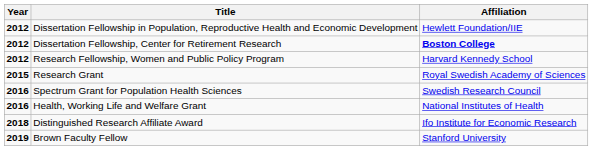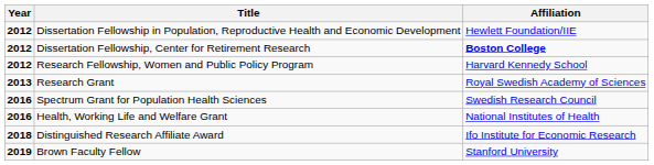 <table class="wikitable">
 <tr>
 <th>Year</th>
 <th>Title</th>
 <th>Affiliation</th>
 </tr>
 <tr>
 <td><strong>2012</strong></td>
 <td>Dissertation Fellowship in Population, Reproductive Health and Economic Development</td>
 <td><a href='#'>Hewlett Foundation/IIE</a></td>
 </tr>
 <tr>
 <td><strong>2012</strong></td>
 <td>Dissertation Fellowship, Center for Retirement Research</td>
 <td><strong><a href='#'>Boston College</a></strong></td>
 </tr>
 <tr>
 <td><strong>2012</strong></td>
 <td>Research Fellowship, Women and Public Policy Program</td>
 <td><a href='#'>Harvard Kennedy School</a></td>
 </tr>
 <tr>
-<td><strong>2015</strong></td>
+<td><strong>2013</strong></td>
 <td>Research Grant</td>
 <td><a href='#'>Royal Swedish Academy of Sciences</a></td>
 </tr>
 <tr>
 <td><strong>2016</strong></td>
 <td>Spectrum Grant for Population Health Sciences</td>
 <td><a href='#'>Swedish Research Council</a></td>
 </tr>
 <tr>
 <td><strong>2016</strong></td>
 <td>Health, Working Life and Welfare Grant</td>
 <td><a href='#'>National Institutes of Health</a></td>
 </tr>
 <tr>
 <td><strong>2018</strong></td>
 <td>Distinguished Research Affiliate Award</td>
 <td><a href='#'>Ifo Institute for Economic Research</a></td>
 </tr>
 <tr>
 <td><strong>2019</strong></td>
 <td>Brown Faculty Fellow</td>
 <td><a href='#'>Stanford University</a></td>
 </tr>
 </table>
